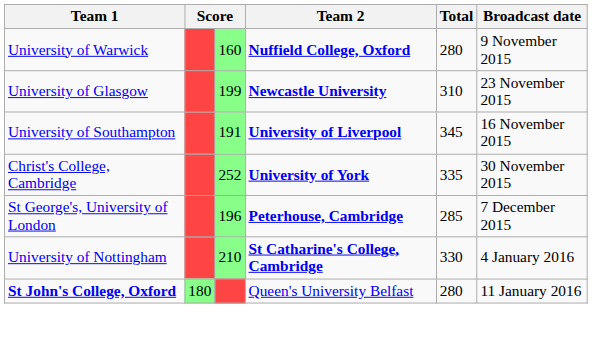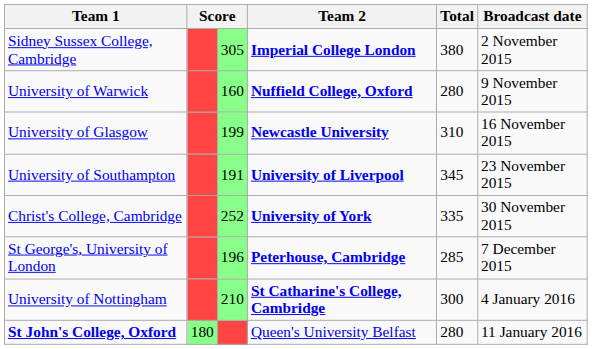 <table class="wikitable">
 <tr>
 <th>Team 1</th>
 <th colspan=2>Score</th>
 <th>Team 2</th>
 <th>Total</th>
 <th>Broadcast date</th>
+</tr>
+<tr>
+<td><a href='#'>Sidney Sussex College, Cambridge</a></td>
+<td style="background:#f44;"></td>
+<td style="background:#88ff88">305</td>
+<td><strong><a href='#'>Imperial College London</a></strong></td>
+<td>380</td>
+<td>2 November 2015</td>
 </tr>
 <tr>
 <td><a href='#'>University of Warwick</a></td>
 <td style="background:#f44;"></td>
 <td style="background:#88ff88">160</td>
 <td><strong><a href='#'>Nuffield College, Oxford</a></strong></td>
 <td>280</td>
 <td>9 November 2015</td>
 </tr>
 <tr>
 <td><a href='#'>University of Glasgow</a></td>
 <td style="background:#f44;"></td>
 <td style="background:#88ff88">199</td>
 <td><strong><a href='#'>Newcastle University</a></strong></td>
 <td>310</td>
-<td>23 November 2015</td>
+<td>16 November 2015</td>
 </tr>
 <tr>
 <td><a href='#'>University of Southampton</a></td>
 <td style="background:#f44;"></td>
 <td style="background:#88ff88">191</td>
 <td><strong><a href='#'>University of Liverpool</a></strong></td>
 <td>345</td>
-<td>16 November 2015</td>
+<td>23 November 2015</td>
 </tr>
 <tr>
 <td><a href='#'>Christ's College, Cambridge</a></td>
 <td style="background:#f44;"></td>
 <td style="background:#88ff88">252</td>
 <td><strong><a href='#'>University of York</a></strong></td>
 <td>335</td>
 <td>30 November 2015</td>
 </tr>
 <tr>
 <td><a href='#'>St George's, University of London</a></td>
 <td style="background:#f44;"></td>
 <td style="background:#88ff88">196</td>
 <td><strong><a href='#'>Peterhouse, Cambridge</a></strong></td>
 <td>285</td>
 <td>7 December 2015</td>
 </tr>
 <tr>
 <td><a href='#'>University of Nottingham</a></td>
 <td style="background:#f44;"></td>
 <td style="background:#88ff88">210</td>
 <td><strong><a href='#'>St Catharine's College, Cambridge</a></strong></td>
-<td>330</td>
+<td>300</td>
 <td>4 January 2016</td>
 </tr>
 <tr>
 <td><strong><a href='#'>St John's College, Oxford</a></strong></td>
 <td style="background:#88ff88">180</td>
 <td style="background:#f44;"></td>
 <td><a href='#'>Queen's University Belfast</a></td>
 <td>280</td>
 <td>11 January 2016</td>
 </tr>
 </table>
